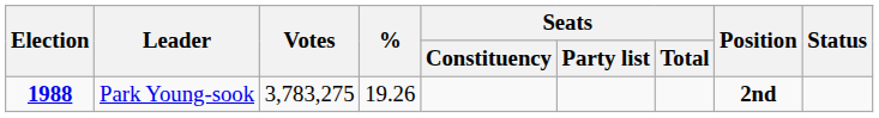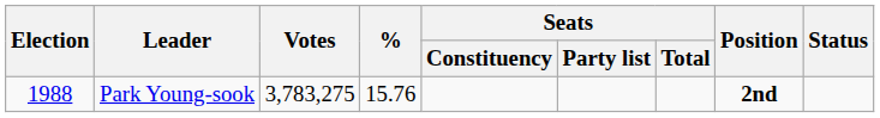 <table class="wikitable" style="text-align:center">
 <tr>
 <th rowspan="2">Election</th>
 <th rowspan="2">Leader</th>
 <th rowspan="2">Votes</th>
 <th rowspan="2">%</th>
 <th colspan="3">Seats</th>
 <th rowspan="2">Position</th>
 <th rowspan="2">Status</th>
 </tr>
 <tr>
 <th>Constituency</th>
 <th>Party list</th>
 <th>Total</th>
 </tr>
 <tr>
-<td><strong><a href='#'>1988</a></strong></td>
+<td><a href='#'>1988</a></td>
 <td><a href='#'>Park Young-sook</a></td>
 <td>3,783,275</td>
-<td>19.26</td>
+<td>15.76</td>
 <td></td>
 <td></td>
 <td></td>
 <td><strong>2nd</strong></td>
 <td></td>
 </tr>
 </table>
